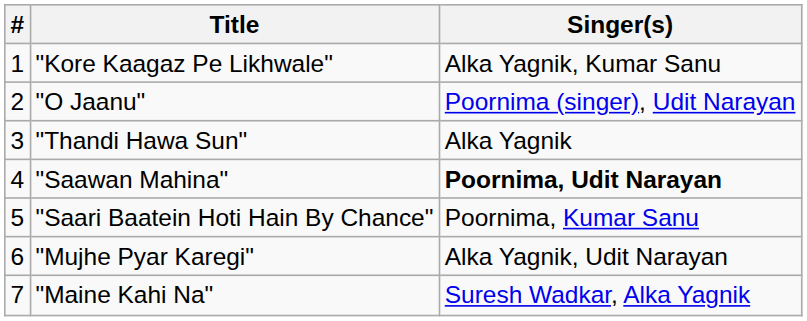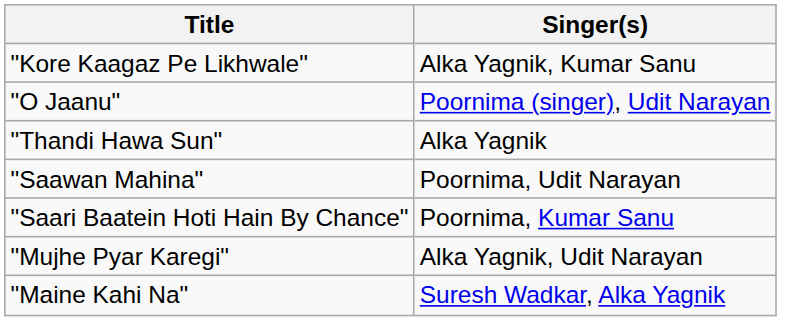 <table class="wikitable" style="font-size:95%;">
 <tr>
-<th>#</th>
 <th>Title</th>
 <th>Singer(s)</th>
 </tr>
 <tr>
-<td>1</td>
 <td>"Kore Kaagaz Pe Likhwale"</td>
 <td>Alka Yagnik, Kumar Sanu</td>
 </tr>
 <tr>
-<td>2</td>
 <td>"O Jaanu"</td>
 <td><a href='#'>Poornima (singer)</a>, <a href='#'>Udit Narayan</a></td>
 </tr>
 <tr>
-<td>3</td>
 <td>"Thandi Hawa Sun"</td>
 <td>Alka Yagnik</td>
 </tr>
 <tr>
-<td>4</td>
 <td>"Saawan Mahina"</td>
-<td><strong>Poornima, Udit Narayan</strong></td>
+<td>Poornima, Udit Narayan</td>
 </tr>
 <tr>
-<td>5</td>
 <td>"Saari Baatein Hoti Hain By Chance"</td>
 <td>Poornima, <a href='#'>Kumar Sanu</a></td>
 </tr>
 <tr>
-<td>6</td>
 <td>"Mujhe Pyar Karegi"</td>
 <td>Alka Yagnik, Udit Narayan</td>
 </tr>
 <tr>
-<td>7</td>
 <td>"Maine Kahi Na"</td>
 <td><a href='#'>Suresh Wadkar</a>, <a href='#'>Alka Yagnik</a></td>
 </tr>
 </table>
